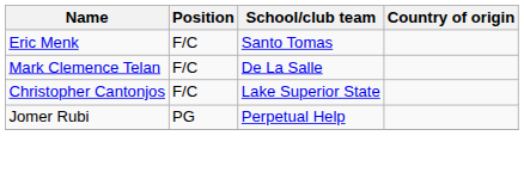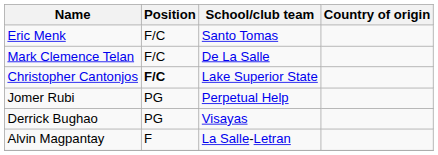 <table class="wikitable sortable">
 <tr>
 <th class="unsortable">Name</th>
 <th>Position</th>
 <th>School/club team</th>
 <th>Country of origin</th>
 </tr>
 <tr>
 <td><a href='#'>Eric Menk</a></td>
 <td>F/C</td>
 <td><a href='#'>Santo Tomas</a></td>
 <td></td>
 </tr>
 <tr>
 <td><a href='#'>Mark Clemence Telan</a></td>
 <td>F/C</td>
 <td><a href='#'>De La Salle</a></td>
 <td></td>
 </tr>
 <tr>
 <td><a href='#'>Christopher Cantonjos</a></td>
-<td>F/C</td>
+<td><strong>F/C</strong></td>
 <td><a href='#'>Lake Superior State</a></td>
 <td></td>
 </tr>
 <tr>
 <td>Jomer Rubi</td>
 <td>PG</td>
 <td><a href='#'>Perpetual Help</a></td>
 <td></td>
 </tr>
 <tr>
+<td>Derrick Bughao</td>
+<td>PG</td>
+<td><a href='#'>Visayas</a></td>
+<td></td>
+</tr>
+<tr>
+<td>Alvin Magpantay</td>
+<td>F</td>
+<td><a href='#'>La Salle</a>-<a href='#'>Letran</a></td>
+<td></td>
+</tr>
+<tr>
 </tr>
 </table>
